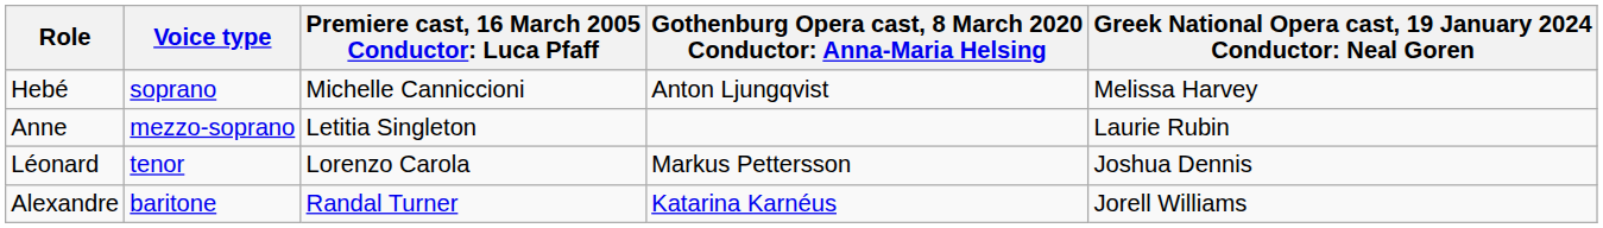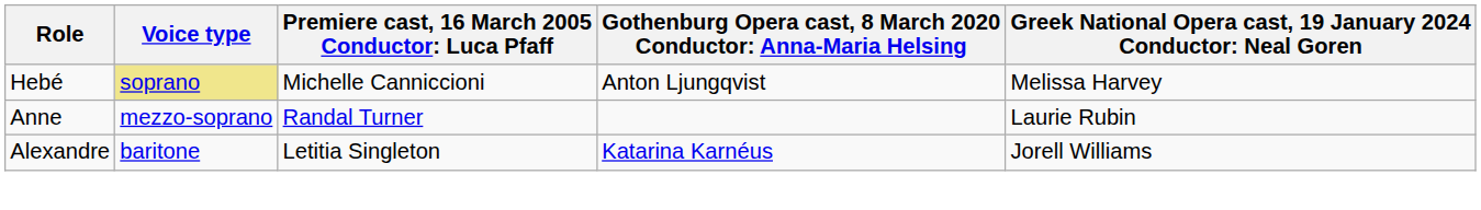 <table class="wikitable">
 <tr>
 <th>Role</th>
 <th><a href='#'>Voice type</a></th>
 <th>Premiere cast, 16 March 2005<br><a href='#'>Conductor</a>: Luca Pfaff</th>
 <th>Gothenburg Opera cast, 8 March 2020<br>Conductor: <a href='#'>Anna-Maria Helsing</a></th>
 <th>Greek National Opera cast, 19 January 2024<br>Conductor: Neal Goren</th>
 </tr>
 <tr>
 <td>Hebé</td>
-<td><a href='#'>soprano</a></td>
+<td style="background: khaki;"><a href='#'>soprano</a></td>
 <td>Michelle Canniccioni</td>
 <td>Anton Ljungqvist</td>
 <td>Melissa Harvey</td>
 </tr>
 <tr>
 <td>Anne</td>
 <td><a href='#'>mezzo-soprano</a></td>
-<td>Letitia Singleton</td>
+<td><a href='#'>Randal Turner</a></td>
 <td></td>
 <td>Laurie Rubin</td>
 </tr>
 <tr>
-<td>Léonard</td>
-<td><a href='#'>tenor</a></td>
-<td>Lorenzo Carola</td>
-<td>Markus Pettersson</td>
-<td>Joshua Dennis</td>
-</tr>
-<tr>
 <td>Alexandre</td>
 <td><a href='#'>baritone</a></td>
-<td><a href='#'>Randal Turner</a></td>
+<td>Letitia Singleton</td>
 <td><a href='#'>Katarina Karnéus</a></td>
 <td>Jorell Williams</td>
 </tr>
 </table>
